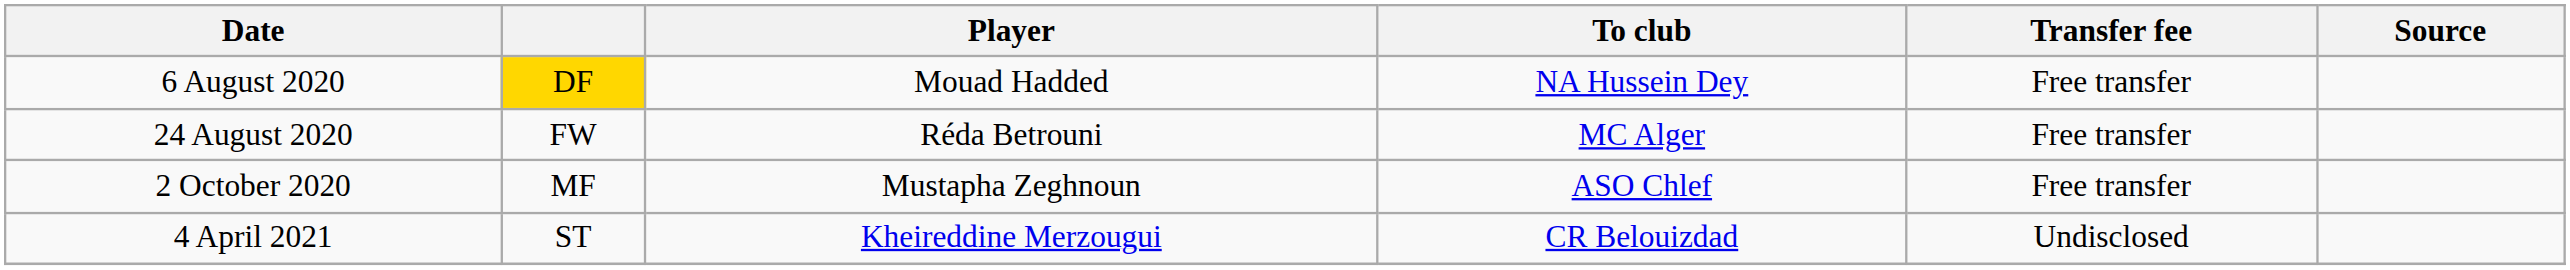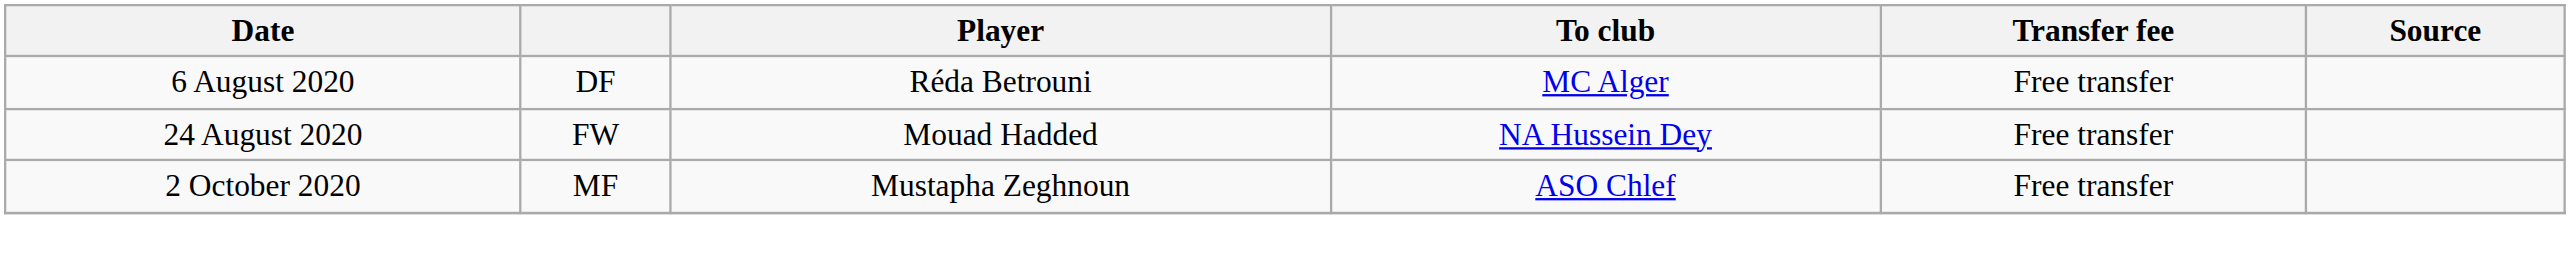 <table class="wikitable sortable" style="width:70%; text-align:center; font-size:85%; text-align:centre;">
 <tr>
 <th>Date</th>
 <th></th>
 <th>Player</th>
 <th>To club</th>
 <th>Transfer fee</th>
 <th>Source</th>
 </tr>
 <tr>
 <td>6 August 2020</td>
-<td style="background: gold;">DF</td>
-<td> Mouad Hadded</td>
-<td><a href='#'>NA Hussein Dey</a></td>
+<td>DF</td>
+<td> Réda Betrouni</td>
+<td><a href='#'>MC Alger</a></td>
 <td>Free transfer</td>
 <td></td>
 </tr>
 <tr>
 <td>24 August 2020</td>
 <td>FW</td>
-<td> Réda Betrouni</td>
-<td><a href='#'>MC Alger</a></td>
+<td> Mouad Hadded</td>
+<td><a href='#'>NA Hussein Dey</a></td>
 <td>Free transfer</td>
 <td></td>
 </tr>
 <tr>
 <td>2 October 2020</td>
 <td>MF</td>
 <td> Mustapha Zeghnoun</td>
 <td><a href='#'>ASO Chlef</a></td>
 <td>Free transfer</td>
 <td></td>
 </tr>
 <tr>
-<td>4 April 2021</td>
-<td>ST</td>
-<td> <a href='#'>Kheireddine Merzougui</a></td>
-<td><a href='#'>CR Belouizdad</a></td>
-<td>Undisclosed</td>
-<td></td>
-</tr>
-<tr>
 </tr>
 </table>
